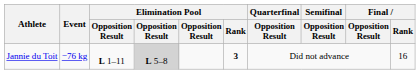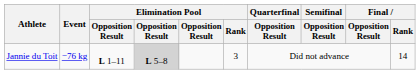 <table class="wikitable" style="font-size:90%">
 <tr>
 <th rowspan="2">Athlete</th>
 <th rowspan="2">Event</th>
 <th colspan=4>Elimination Pool</th>
 <th>Quarterfinal</th>
 <th>Semifinal</th>
 <th colspan=2>Final / </th>
 </tr>
 <tr style="font-size: 95%">
 <th>Opposition<br>Result</th>
 <th>Opposition<br>Result</th>
 <th>Opposition<br>Result</th>
 <th>Rank</th>
 <th>Opposition<br>Result</th>
 <th>Opposition<br>Result</th>
 <th>Opposition<br>Result</th>
 <th>Rank</th>
 </tr>
 <tr align=center>
 <td align=left><a href='#'>Jannie du Toit</a></td>
 <td align=left><a href='#'>−76 kg</a></td>
 <td><br><strong>L</strong> 1–11</td>
 <td style="background: lightgrey;"><br><strong>L</strong> 5–8</td>
 <td></td>
-<td><strong>3</strong></td>
+<td>3</td>
 <td colspan=3>Did not advance</td>
-<td>16</td>
+<td>14</td>
 </tr>
 </table>
